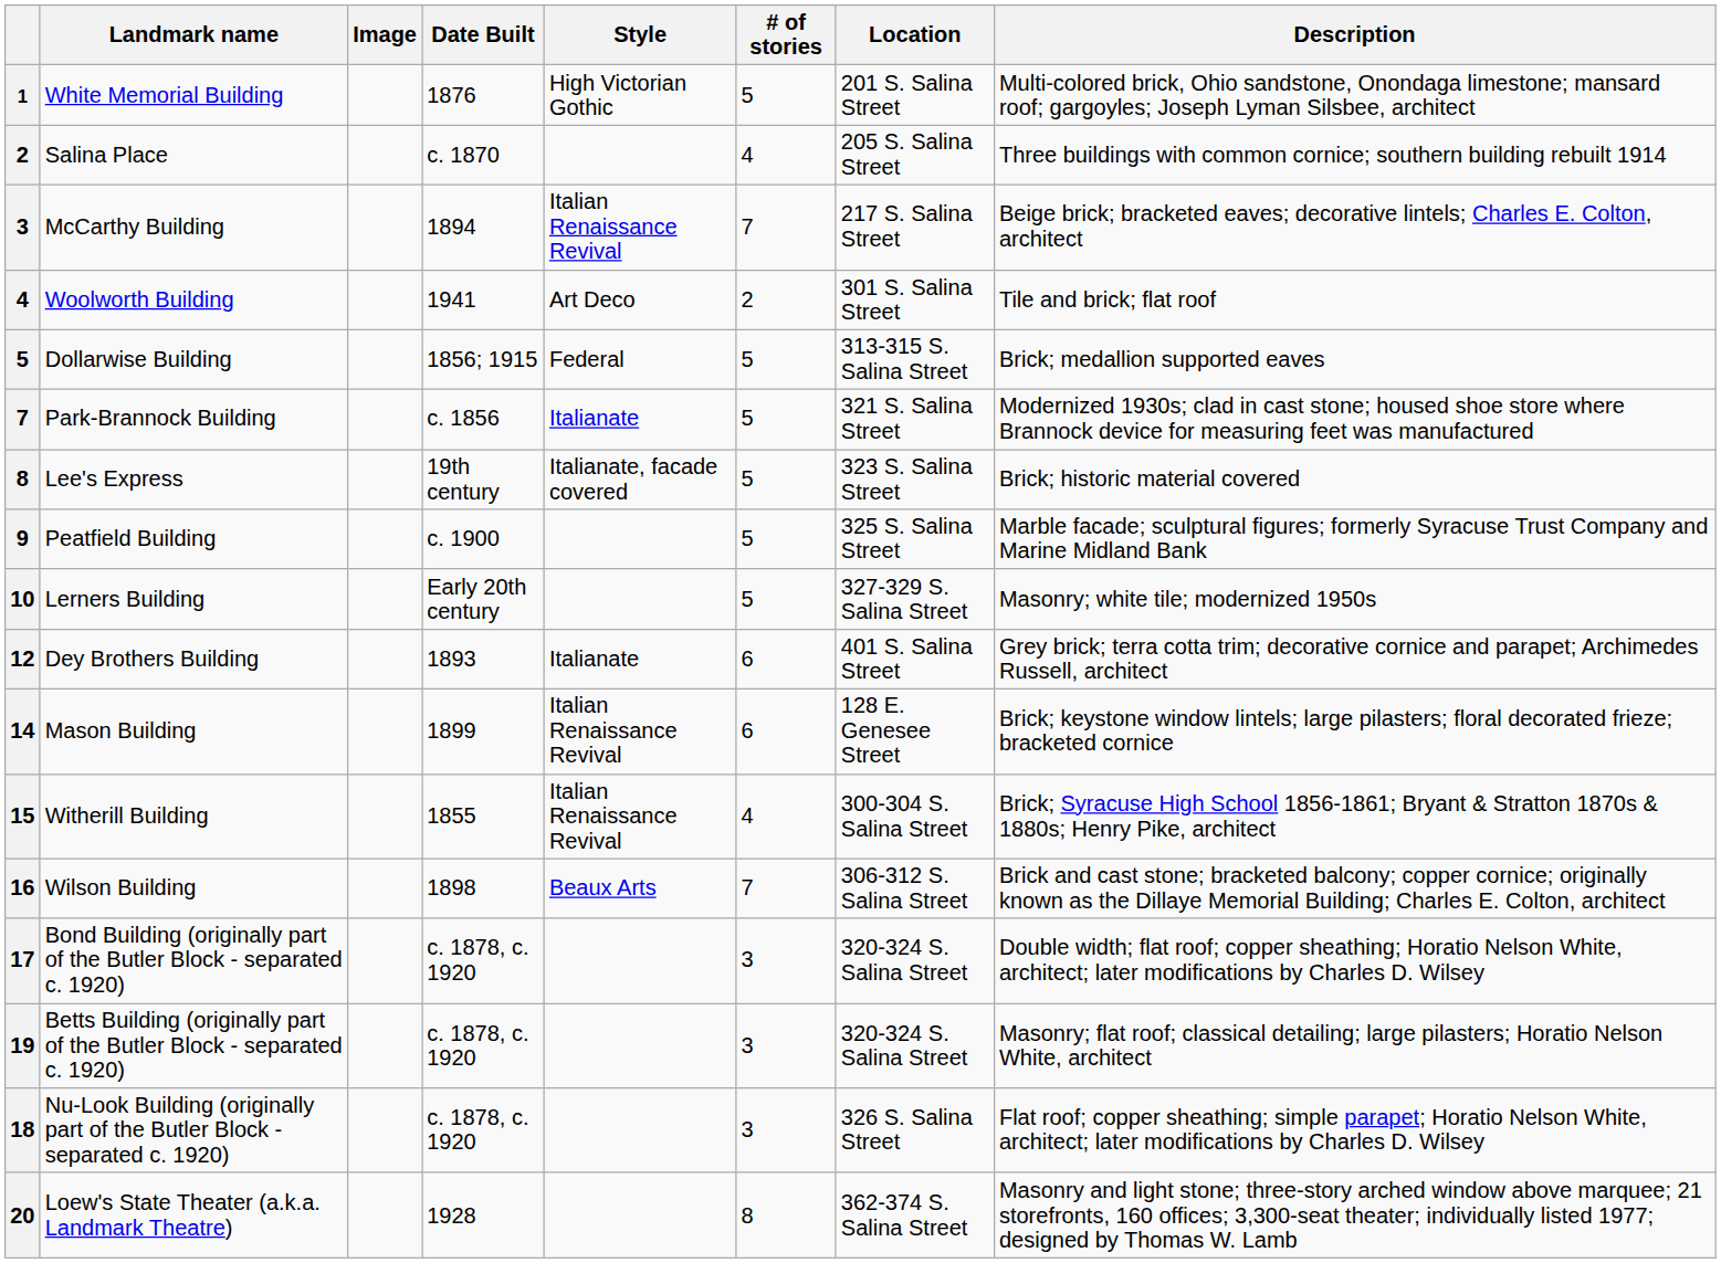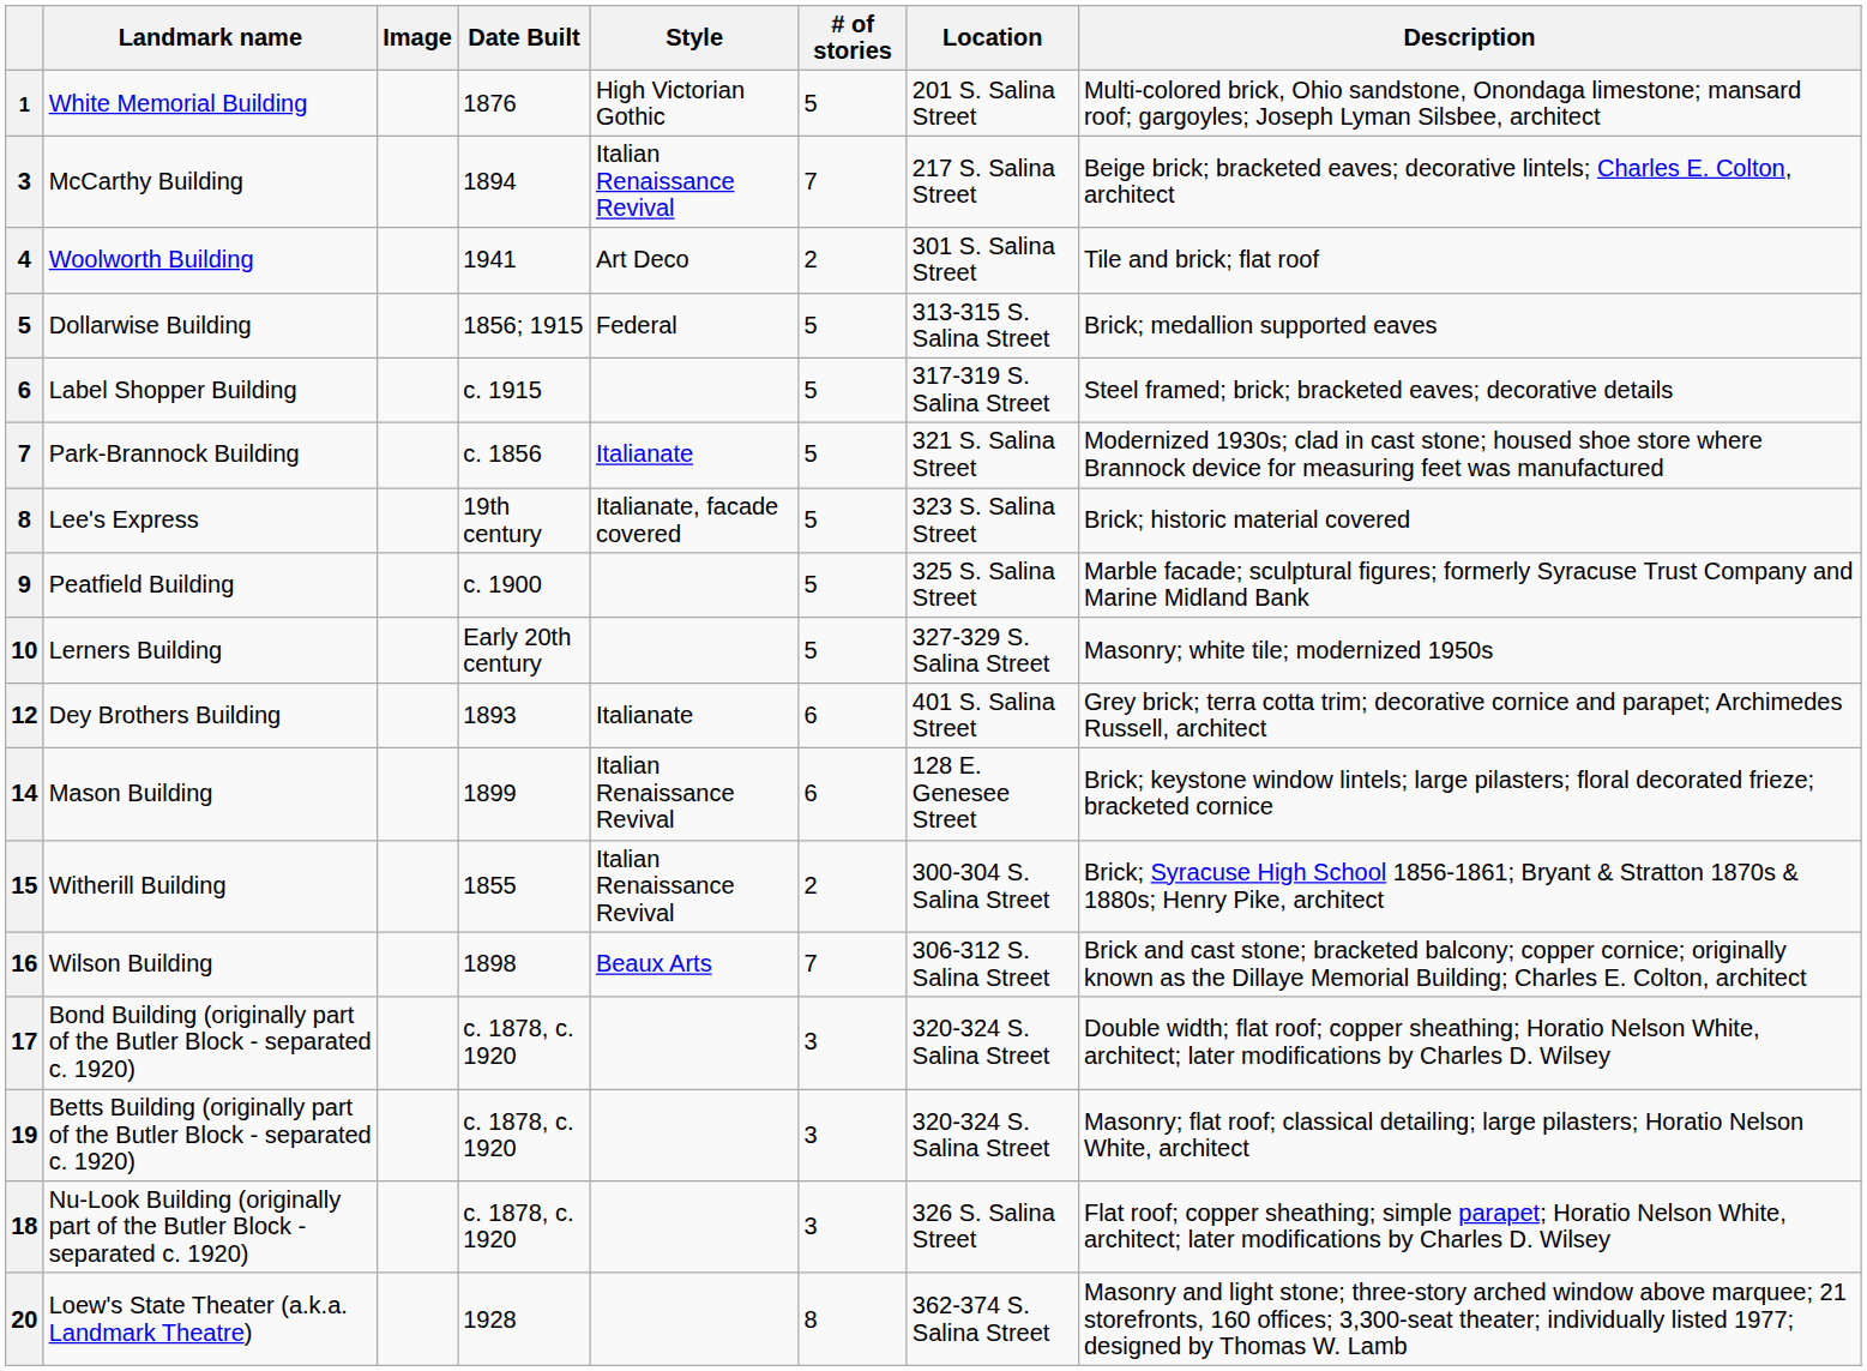 <table class="wikitable sortable" style="width:98%">
 <tr>
 <th></th>
 <th width="18%" ><strong>Landmark name</strong></th>
 <th class="unsortable" ><strong>Image</strong></th>
 <th><strong>Date Built</strong></th>
 <th><strong>Style</strong></th>
 <th><strong># of stories</strong></th>
 <th><strong>Location</strong></th>
 <th class="unsortable" ><strong>Description</strong></th>
 </tr>
 <tr ->
 <th><small>1</small></th>
 <td><a href='#'>White Memorial Building</a></td>
 <td></td>
 <td>1876</td>
 <td>High Victorian Gothic</td>
 <td>5</td>
 <td>201 S. Salina Street<br></td>
 <td>Multi-colored brick, Ohio sandstone, Onondaga limestone; mansard roof; gargoyles; Joseph Lyman Silsbee, architect</td>
-</tr>
-<tr ->
-<th>2</th>
-<td>Salina Place</td>
-<td></td>
-<td>c. 1870</td>
-<td></td>
-<td>4</td>
-<td>205 S. Salina Street<br></td>
-<td>Three buildings with common cornice; southern building rebuilt 1914</td>
 </tr>
 <tr ->
 <th>3</th>
 <td>McCarthy Building</td>
 <td></td>
 <td>1894</td>
 <td>Italian <a href='#'>Renaissance Revival</a></td>
 <td>7</td>
 <td>217 S. Salina Street<br></td>
 <td>Beige brick; bracketed eaves; decorative lintels; <a href='#'>Charles E. Colton</a>, architect</td>
 </tr>
 <tr ->
 <th>4</th>
 <td><a href='#'>Woolworth Building</a></td>
 <td></td>
 <td>1941</td>
 <td>Art Deco</td>
 <td>2</td>
 <td>301 S. Salina Street<br></td>
 <td>Tile and brick; flat roof</td>
 </tr>
 <tr ->
 <th>5</th>
 <td>Dollarwise Building</td>
 <td></td>
 <td>1856; 1915</td>
 <td>Federal</td>
 <td>5</td>
 <td>313-315 S. Salina Street<br></td>
 <td>Brick; medallion supported eaves</td>
+</tr>
+<tr ->
+<th>6</th>
+<td>Label Shopper Building</td>
+<td></td>
+<td>c. 1915</td>
+<td></td>
+<td>5</td>
+<td>317-319 S. Salina Street<br></td>
+<td>Steel framed; brick; bracketed eaves; decorative details</td>
 </tr>
 <tr ->
 <th>7</th>
 <td>Park-Brannock Building</td>
 <td></td>
 <td>c. 1856</td>
 <td><a href='#'>Italianate</a></td>
 <td>5</td>
 <td>321 S. Salina Street<br></td>
 <td>Modernized 1930s; clad in cast stone; housed shoe store where Brannock device for measuring feet was manufactured</td>
 </tr>
 <tr ->
 <th>8</th>
 <td>Lee's Express</td>
 <td></td>
 <td>19th century</td>
 <td>Italianate, facade covered</td>
 <td>5</td>
 <td>323 S. Salina Street<br></td>
 <td>Brick; historic material covered</td>
 </tr>
 <tr ->
 <th>9</th>
 <td>Peatfield Building</td>
 <td></td>
 <td>c. 1900</td>
 <td></td>
 <td>5</td>
 <td>325 S. Salina Street<br></td>
 <td>Marble facade; sculptural figures; formerly Syracuse Trust Company and Marine Midland Bank</td>
 </tr>
 <tr ->
 <th>10</th>
 <td>Lerners Building</td>
 <td></td>
 <td>Early 20th century</td>
 <td></td>
 <td>5</td>
 <td>327-329 S. Salina Street<br></td>
 <td>Masonry; white tile; modernized 1950s</td>
 </tr>
 <tr ->
 <th>12</th>
 <td>Dey Brothers Building</td>
 <td></td>
 <td>1893</td>
 <td>Italianate</td>
 <td>6</td>
 <td>401 S. Salina Street<br></td>
 <td>Grey brick; terra cotta trim; decorative cornice and parapet; Archimedes Russell, architect</td>
 </tr>
 <tr ->
 <th>14</th>
 <td>Mason Building</td>
 <td></td>
 <td>1899</td>
 <td>Italian Renaissance Revival</td>
 <td>6</td>
 <td>128 E. Genesee Street<br></td>
 <td>Brick; keystone window lintels; large pilasters; floral decorated frieze; bracketed cornice</td>
 </tr>
 <tr ->
 <th>15</th>
 <td>Witherill Building</td>
 <td></td>
 <td>1855</td>
 <td>Italian Renaissance Revival</td>
-<td>4</td>
+<td>2</td>
 <td>300-304 S. Salina Street<br></td>
 <td>Brick; <a href='#'>Syracuse High School</a> 1856-1861; Bryant & Stratton 1870s & 1880s; Henry Pike, architect</td>
 </tr>
 <tr ->
 <th>16</th>
 <td>Wilson Building</td>
 <td></td>
 <td>1898</td>
 <td><a href='#'>Beaux Arts</a></td>
 <td>7</td>
 <td>306-312 S. Salina Street<br></td>
 <td>Brick and cast stone; bracketed balcony; copper cornice; originally known as the Dillaye Memorial Building; Charles E. Colton, architect</td>
 </tr>
 <tr ->
 <th>17</th>
 <td>Bond Building (originally part of the Butler Block - separated c. 1920)</td>
 <td></td>
 <td>c. 1878, c. 1920</td>
 <td></td>
 <td>3</td>
 <td>320-324 S. Salina Street<br></td>
 <td>Double width; flat roof; copper sheathing; Horatio Nelson White, architect; later modifications by Charles D. Wilsey</td>
 </tr>
 <tr ->
 <th>19</th>
 <td>Betts Building (originally part of the Butler Block - separated c. 1920)</td>
 <td></td>
 <td>c. 1878, c. 1920</td>
 <td></td>
 <td>3</td>
 <td>320-324 S. Salina Street<br></td>
 <td>Masonry; flat roof; classical detailing; large pilasters; Horatio Nelson White, architect</td>
 </tr>
 <tr ->
 <th>18</th>
 <td>Nu-Look Building (originally part of the Butler Block - separated c. 1920)</td>
 <td></td>
 <td>c. 1878, c. 1920</td>
 <td></td>
 <td>3</td>
 <td>326 S. Salina Street<br></td>
 <td>Flat roof; copper sheathing; simple <a href='#'>parapet</a>; Horatio Nelson White, architect; later modifications by Charles D. Wilsey</td>
 </tr>
 <tr ->
 <th>20</th>
 <td>Loew's State Theater (a.k.a. <a href='#'>Landmark Theatre</a>)</td>
 <td></td>
 <td>1928</td>
 <td></td>
 <td>8</td>
 <td>362-374 S. Salina Street<br></td>
 <td>Masonry and light stone; three-story arched window above marquee; 21 storefronts, 160 offices; 3,300-seat theater; individually listed 1977; designed by Thomas W. Lamb</td>
 </tr>
 </table>
